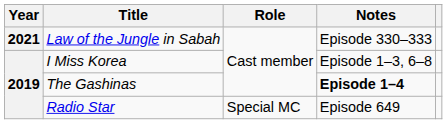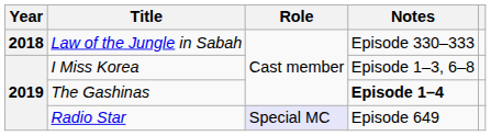 <table class="wikitable plainrowheaders sortable">
 <tr>
 <th scope="col">Year</th>
 <th scope="col">Title</th>
 <th scope="col">Role</th>
 <th scope="col">Notes</th>
 <th scope="col" class="unsortable"></th>
 </tr>
 <tr>
-<th scope="row">2021</th>
+<th scope="row">2018</th>
 <td><em><a href='#'>Law of the Jungle</a> in Sabah</em></td>
 <td rowspan="3">Cast member</td>
 <td>Episode 330–333</td>
 <td style="text-align:center"></td>
 </tr>
 <tr>
 <th scope="row" rowspan="3">2019</th>
 <td><em>I Miss Korea</em></td>
 <td>Episode 1–3, 6–8</td>
 <td style="text-align:center"></td>
 </tr>
 <tr>
 <td><em>The Gashinas</em></td>
 <td><strong>Episode 1–4</strong></td>
 <td style="text-align:center"></td>
 </tr>
 <tr>
 <td><em><a href='#'>Radio Star</a> </em></td>
-<td>Special MC</td>
+<td style="background: lavender;">Special MC</td>
 <td>Episode 649</td>
 <td style="text-align:center"></td>
 </tr>
 </table>
